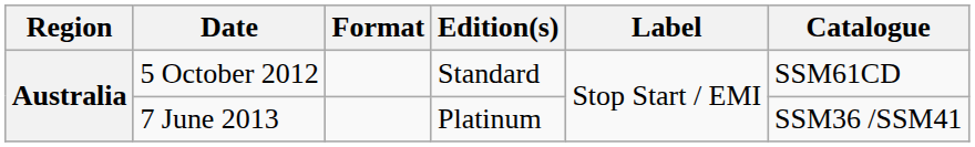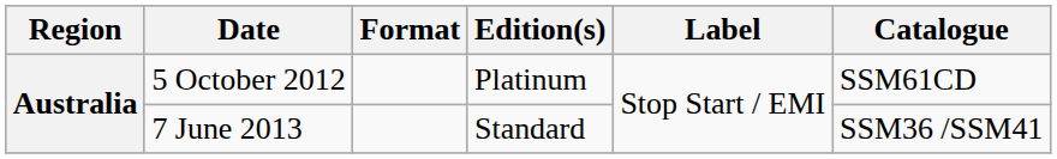 <table class="wikitable plainrowheaders">
 <tr>
 <th scope="col">Region</th>
 <th scope="col">Date</th>
 <th scope="col">Format</th>
 <th scope="col">Edition(s)</th>
 <th scope="col">Label</th>
 <th scope="col">Catalogue</th>
 </tr>
 <tr>
 <th scope="row" rowspan="2">Australia</th>
 <td>5 October 2012</td>
 <td></td>
-<td>Standard</td>
+<td>Platinum</td>
 <td rowspan="2">Stop Start / EMI</td>
 <td>SSM61CD</td>
 </tr>
 <tr>
 <td>7 June 2013</td>
 <td></td>
-<td>Platinum</td>
+<td>Standard</td>
 <td>SSM36 /SSM41</td>
 </tr>
 </table>
